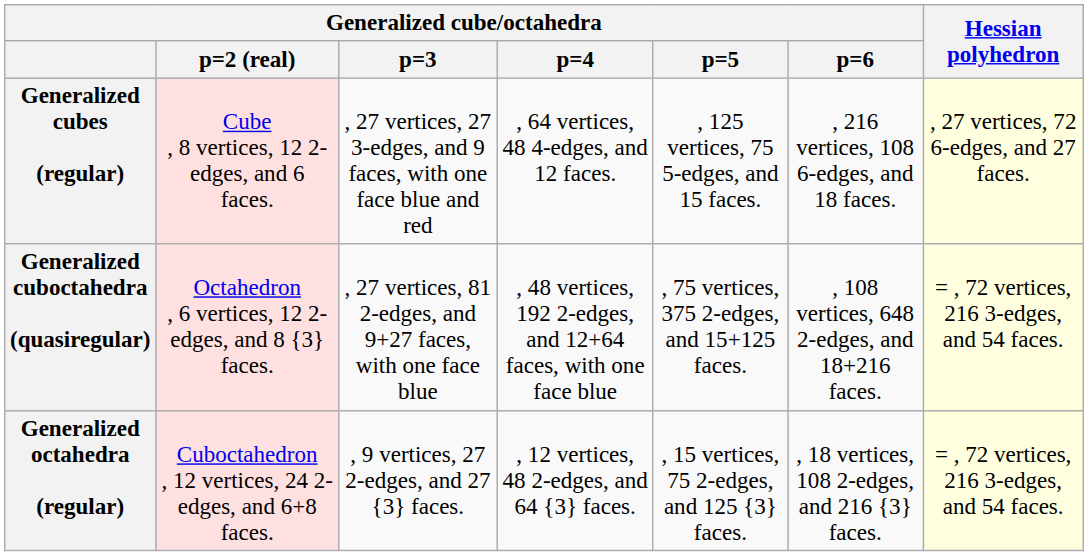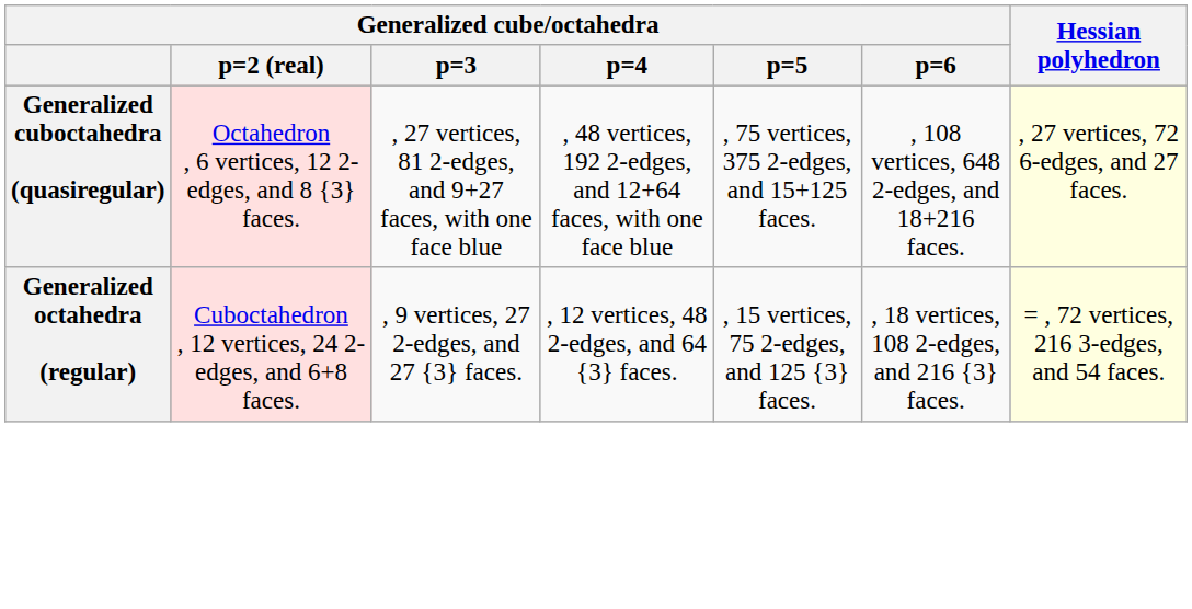 <table class=wikitable width=750>
 <tr>
 <th colspan=6>Generalized cube/octahedra</th>
 <th rowspan=2><a href='#'>Hessian polyhedron</a></th>
 </tr>
 <tr align=center>
 <th></th>
 <th>p=2 (real)</th>
 <th>p=3</th>
 <th>p=4</th>
 <th>p=5</th>
 <th>p=6</th>
 </tr>
 <tr align=center valign=top>
-<th>Generalized<br>cubes<br><br>(regular)</th>
-<td BGCOLOR="#ffe0e0"><br><a href='#'>Cube</a><br>, 8 vertices, 12 2-edges, and 6 faces.</td>
-<td><br>, 27 vertices, 27 3-edges, and 9 faces, with one  face blue and red</td>
-<td><br>, 64 vertices, 48 4-edges, and 12 faces.</td>
-<td><br>, 125 vertices, 75 5-edges, and 15 faces.</td>
-<td><br>, 216 vertices, 108 6-edges, and 18 faces.</td>
-<td BGCOLOR="#ffffe0"><br>, 27 vertices, 72 6-edges, and 27 faces.</td>
-</tr>
-<tr align=center valign=top>
 <th>Generalized<br>cuboctahedra<br><br>(quasiregular)</th>
 <td BGCOLOR="#ffe0e0"><br><a href='#'>Octahedron</a><br>, 6 vertices, 12 2-edges, and 8 {3} faces.</td>
 <td><br>, 27 vertices, 81 2-edges, and 9+27 faces, with one  face blue</td>
 <td><br>, 48 vertices, 192 2-edges, and 12+64 faces, with one  face blue</td>
 <td><br>, 75 vertices, 375 2-edges, and 15+125 faces.</td>
 <td><br>, 108 vertices, 648 2-edges, and 18+216 faces.</td>
-<td BGCOLOR="#ffffe0"><br> = , 72 vertices, 216 3-edges, and 54 faces.</td>
+<td BGCOLOR="#ffffe0"><br>, 27 vertices, 72 6-edges, and 27 faces.</td>
 </tr>
 <tr align=center valign=top>
 <th>Generalized<br>octahedra<br><br>(regular)</th>
 <td BGCOLOR="#ffe0e0"><br><a href='#'>Cuboctahedron</a><br>, 12 vertices, 24 2-edges, and 6+8 faces.</td>
 <td><br>, 9 vertices, 27 2-edges, and 27 {3} faces.</td>
 <td><br>, 12 vertices, 48 2-edges, and 64 {3} faces.</td>
 <td><br>, 15 vertices, 75 2-edges, and 125 {3} faces.</td>
 <td><br>, 18 vertices, 108 2-edges, and 216 {3} faces.</td>
 <td BGCOLOR="#ffffe0"><br> = , 72 vertices, 216 3-edges, and 54 faces.</td>
 </tr>
 </table>
